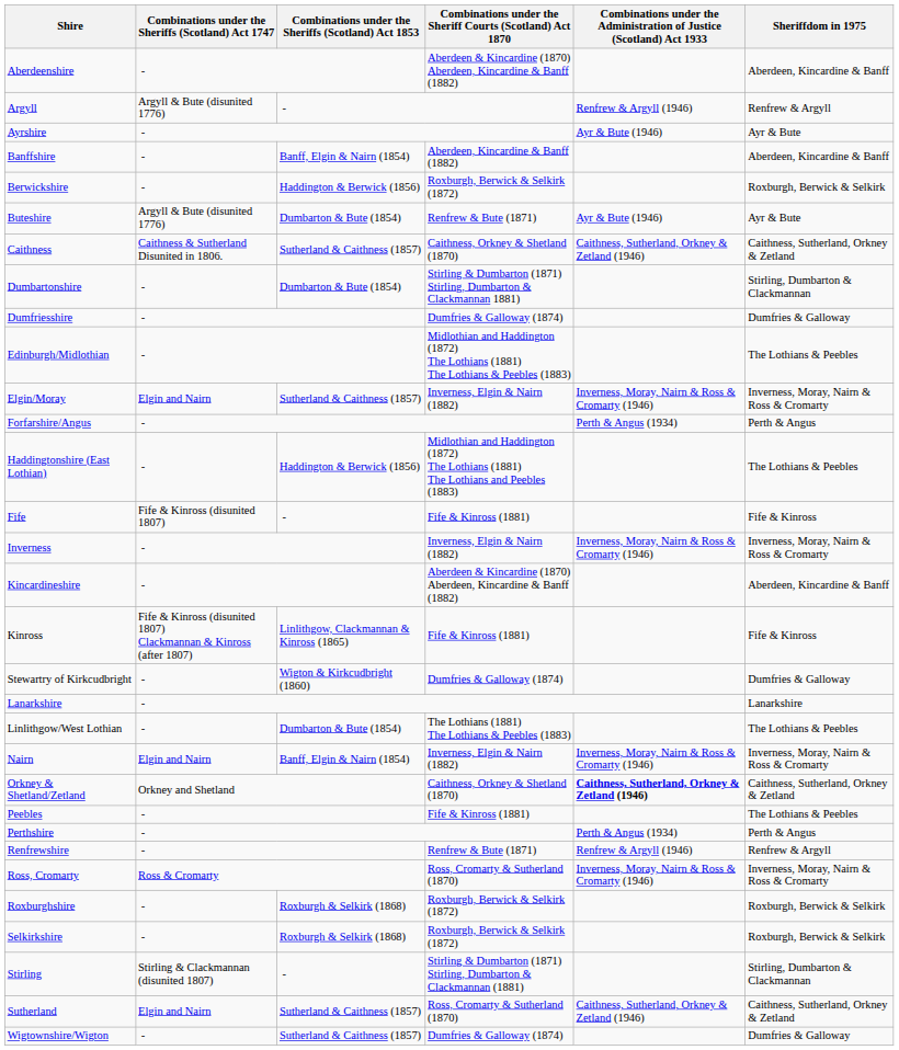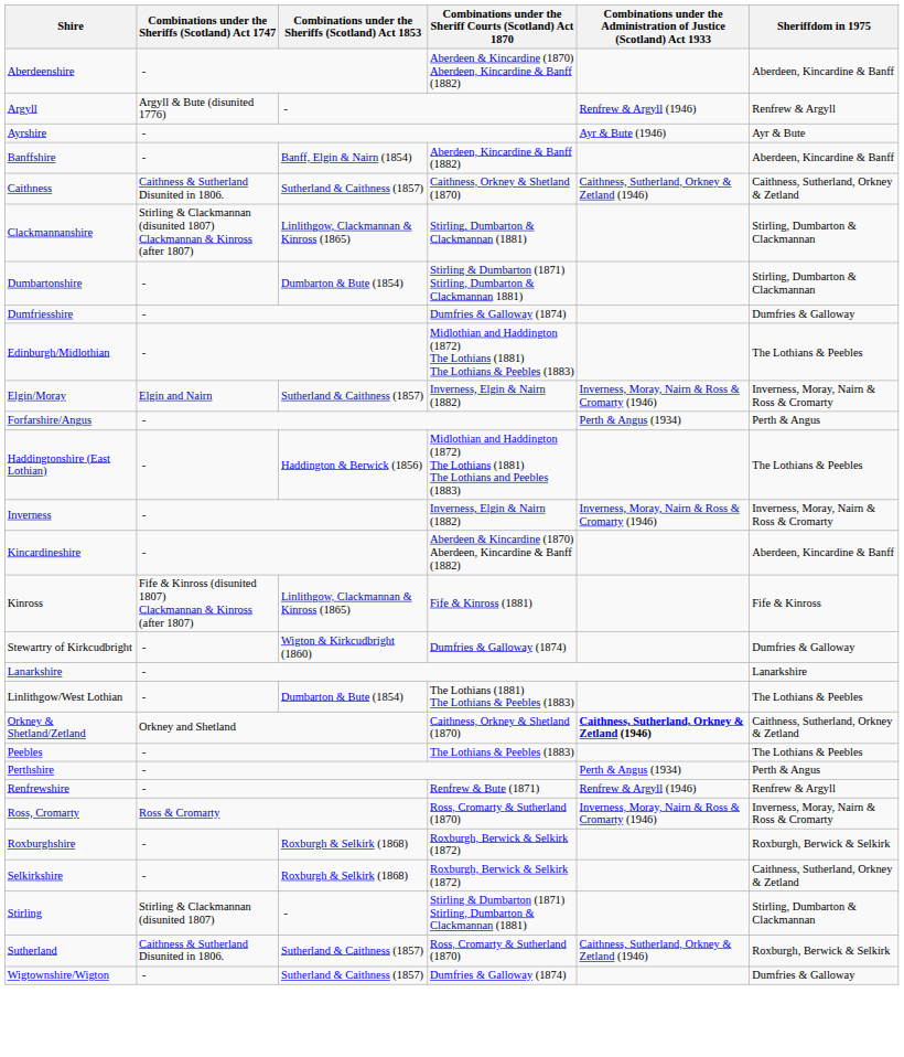 <table class="wikitable sortable">
 <tr>
 <th>Shire</th>
 <th>Combinations under the<br>Sheriffs (Scotland) Act 1747</th>
 <th>Combinations under the<br>Sheriffs (Scotland) Act 1853</th>
 <th>Combinations under the<br>Sheriff Courts (Scotland) Act 1870</th>
 <th>Combinations under the<br>Administration of Justice (Scotland) Act 1933</th>
 <th>Sheriffdom in 1975</th>
 </tr>
 <tr>
 <td><a href='#'>Aberdeenshire</a></td>
 <td colspan=2> - </td>
 <td><a href='#'>Aberdeen & Kincardine</a> (1870)<br><a href='#'>Aberdeen, Kincardine & Banff</a> (1882)</td>
 <td> </td>
 <td>Aberdeen, Kincardine & Banff</td>
 </tr>
 <tr>
 <td><a href='#'>Argyll</a></td>
 <td>Argyll & Bute (disunited 1776)</td>
 <td colspan=2> - </td>
 <td><a href='#'>Renfrew & Argyll</a> (1946)</td>
 <td>Renfrew & Argyll</td>
 </tr>
 <tr>
 <td><a href='#'>Ayrshire</a></td>
 <td colspan=3> - </td>
 <td><a href='#'>Ayr & Bute</a> (1946)</td>
 <td>Ayr & Bute</td>
 </tr>
 <tr>
 <td><a href='#'>Banffshire</a></td>
 <td> - </td>
 <td><a href='#'>Banff, Elgin & Nairn</a> (1854)</td>
 <td><a href='#'>Aberdeen, Kincardine & Banff</a> (1882)</td>
 <td> </td>
 <td>Aberdeen, Kincardine & Banff</td>
 </tr>
 <tr>
-<td><a href='#'>Berwickshire</a></td>
-<td> - </td>
-<td><a href='#'>Haddington & Berwick</a> (1856)</td>
-<td><a href='#'>Roxburgh, Berwick & Selkirk</a> (1872)</td>
-<td> </td>
-<td>Roxburgh, Berwick & Selkirk</td>
-</tr>
-<tr>
-<td><a href='#'>Buteshire</a></td>
-<td>Argyll & Bute (disunited 1776)</td>
-<td><a href='#'>Dumbarton & Bute</a> (1854)</td>
-<td><a href='#'>Renfrew & Bute</a> (1871)</td>
-<td><a href='#'>Ayr & Bute</a> (1946)</td>
-<td>Ayr & Bute</td>
-</tr>
-<tr>
 <td><a href='#'>Caithness</a></td>
 <td><a href='#'>Caithness & Sutherland</a><br>Disunited in 1806.</td>
 <td><a href='#'>Sutherland & Caithness</a> (1857)</td>
 <td><a href='#'>Caithness, Orkney & Shetland</a> (1870)</td>
 <td><a href='#'>Caithness, Sutherland, Orkney & Zetland</a> (1946)</td>
 <td>Caithness, Sutherland, Orkney & Zetland</td>
+</tr>
+<tr>
+<td><a href='#'>Clackmannanshire</a></td>
+<td>Stirling & Clackmannan (disunited 1807)<br><a href='#'>Clackmannan & Kinross</a> (after 1807)</td>
+<td><a href='#'>Linlithgow, Clackmannan & Kinross</a> (1865)</td>
+<td><a href='#'>Stirling, Dumbarton & Clackmannan</a> (1881)</td>
+<td> </td>
+<td>Stirling, Dumbarton & Clackmannan</td>
 </tr>
 <tr>
 <td><a href='#'>Dumbartonshire</a></td>
 <td> - </td>
 <td><a href='#'>Dumbarton & Bute</a> (1854)</td>
 <td><a href='#'>Stirling & Dumbarton</a> (1871)<br><a href='#'>Stirling, Dumbarton & Clackmannan</a> 1881)</td>
 <td> </td>
 <td>Stirling, Dumbarton & Clackmannan</td>
 </tr>
 <tr>
 <td><a href='#'>Dumfriesshire</a></td>
 <td colspan=2> - </td>
 <td><a href='#'>Dumfries & Galloway</a> (1874)</td>
 <td> </td>
 <td>Dumfries & Galloway</td>
 </tr>
 <tr>
 <td><a href='#'>Edinburgh/Midlothian</a></td>
 <td colspan=2> - </td>
 <td data-sort-value=Lothians><a href='#'>Midlothian and Haddington</a> (1872)<br><a href='#'>The Lothians</a> (1881)<br><a href='#'>The Lothians & Peebles</a> (1883)</td>
 <td> </td>
 <td data-sort-value=Lothians>The Lothians & Peebles</td>
 </tr>
 <tr>
 <td><a href='#'>Elgin/Moray</a></td>
 <td><a href='#'>Elgin and Nairn</a></td>
 <td><a href='#'>Sutherland & Caithness</a> (1857)</td>
 <td><a href='#'>Inverness, Elgin & Nairn</a> (1882)</td>
 <td><a href='#'>Inverness, Moray, Nairn & Ross & Cromarty</a> (1946)</td>
 <td>Inverness, Moray, Nairn & Ross & Cromarty</td>
 </tr>
 <tr>
 <td><a href='#'>Forfarshire/Angus</a></td>
 <td colspan=3> - </td>
 <td><a href='#'>Perth & Angus</a> (1934)</td>
 <td>Perth & Angus</td>
 </tr>
 <tr>
 <td><a href='#'>Haddingtonshire (East Lothian)</a></td>
 <td> - </td>
 <td><a href='#'>Haddington & Berwick</a> (1856)</td>
 <td data-sort-value=Lothians><a href='#'>Midlothian and Haddington</a> (1872)<br><a href='#'>The Lothians</a> (1881)<br><a href='#'>The Lothians and Peebles</a> (1883)</td>
 <td> </td>
 <td data-sort-value=Lothians>The Lothians & Peebles</td>
 </tr>
 <tr>
-<td><a href='#'>Fife</a></td>
-<td>Fife & Kinross (disunited 1807)</td>
-<td> - </td>
-<td><a href='#'>Fife & Kinross</a> (1881)</td>
-<td> </td>
-<td>Fife & Kinross</td>
-</tr>
-<tr>
 <td><a href='#'>Inverness</a></td>
 <td colspan=2> - </td>
 <td><a href='#'>Inverness, Elgin & Nairn</a> (1882)</td>
 <td><a href='#'>Inverness, Moray, Nairn & Ross & Cromarty</a> (1946)</td>
 <td>Inverness, Moray, Nairn & Ross & Cromarty</td>
 </tr>
 <tr>
 <td><a href='#'>Kincardineshire</a></td>
 <td colspan=2> - </td>
 <td><a href='#'>Aberdeen & Kincardine</a> (1870) <br>Aberdeen, Kincardine & Banff (1882)</td>
 <td> </td>
 <td>Aberdeen, Kincardine & Banff</td>
 </tr>
 <tr>
 <td>Kinross</td>
 <td>Fife & Kinross (disunited 1807)<br><a href='#'>Clackmannan & Kinross</a> (after 1807)</td>
 <td><a href='#'>Linlithgow, Clackmannan & Kinross</a> (1865)</td>
 <td><a href='#'>Fife & Kinross</a> (1881)</td>
 <td> </td>
 <td>Fife & Kinross</td>
 </tr>
 <tr>
 <td>Stewartry of Kirkcudbright</td>
 <td> - </td>
 <td><a href='#'>Wigton & Kirkcudbright</a> (1860)</td>
 <td><a href='#'>Dumfries & Galloway</a> (1874)</td>
 <td> </td>
 <td>Dumfries & Galloway</td>
 </tr>
 <tr>
 <td><a href='#'>Lanarkshire</a></td>
 <td colspan=4> - </td>
 <td>Lanarkshire</td>
 </tr>
 <tr>
 <td>Linlithgow/West Lothian</td>
 <td> - </td>
 <td><a href='#'>Dumbarton & Bute</a> (1854)</td>
 <td data-sort-value=Lothians>The Lothians (1881)<br><a href='#'>The Lothians & Peebles</a> (1883)</td>
 <td> </td>
 <td data-sort-value=Lothians>The Lothians & Peebles</td>
 </tr>
 <tr>
-<td><a href='#'>Nairn</a></td>
-<td><a href='#'>Elgin and Nairn</a></td>
-<td><a href='#'>Banff, Elgin & Nairn</a> (1854)</td>
-<td><a href='#'>Inverness, Elgin & Nairn</a> (1882)</td>
-<td><a href='#'>Inverness, Moray, Nairn & Ross & Cromarty</a> (1946)</td>
-<td>Inverness, Moray, Nairn & Ross & Cromarty</td>
-</tr>
-<tr>
 <td><a href='#'>Orkney & Shetland/Zetland</a></td>
 <td colspan=2>Orkney and Shetland</td>
 <td><a href='#'>Caithness, Orkney & Shetland</a> (1870)</td>
 <td><strong><a href='#'>Caithness, Sutherland, Orkney & Zetland</a> (1946)</strong></td>
 <td>Caithness, Sutherland, Orkney & Zetland</td>
 </tr>
 <tr>
 <td><a href='#'>Peebles</a></td>
 <td colspan=2> - </td>
-<td><a href='#'>Fife & Kinross</a> (1881)</td>
+<td data-sort-value=Lothians><a href='#'>The Lothians & Peebles</a> (1883)</td>
 <td> </td>
 <td data-sort-value=Lothians>The Lothians & Peebles</td>
 </tr>
 <tr>
 <td><a href='#'>Perthshire</a></td>
 <td colspan=3> - </td>
 <td><a href='#'>Perth & Angus</a> (1934)</td>
 <td>Perth & Angus</td>
 </tr>
 <tr>
 <td><a href='#'>Renfrewshire</a></td>
 <td colspan=2> - </td>
 <td><a href='#'>Renfrew & Bute</a> (1871)</td>
 <td><a href='#'>Renfrew & Argyll</a> (1946)</td>
 <td>Renfrew & Argyll</td>
 </tr>
 <tr>
 <td><a href='#'>Ross, Cromarty</a></td>
 <td colspan=2><a href='#'>Ross & Cromarty</a></td>
 <td><a href='#'>Ross, Cromarty & Sutherland</a> (1870)</td>
 <td><a href='#'>Inverness, Moray, Nairn & Ross & Cromarty</a> (1946)</td>
 <td>Inverness, Moray, Nairn & Ross & Cromarty</td>
 </tr>
 <tr>
 <td><a href='#'>Roxburghshire</a></td>
 <td> - </td>
 <td><a href='#'>Roxburgh & Selkirk</a> (1868)</td>
 <td><a href='#'>Roxburgh, Berwick & Selkirk</a> (1872)</td>
 <td> </td>
 <td>Roxburgh, Berwick & Selkirk</td>
 </tr>
 <tr>
 <td><a href='#'>Selkirkshire</a></td>
 <td> - </td>
 <td><a href='#'>Roxburgh & Selkirk</a> (1868)</td>
 <td><a href='#'>Roxburgh, Berwick & Selkirk</a> (1872)</td>
 <td> </td>
-<td>Roxburgh, Berwick & Selkirk</td>
+<td Sheriff of Caithness>Caithness, Sutherland, Orkney & Zetland</td>
 </tr>
 <tr>
 <td><a href='#'>Stirling</a></td>
 <td>Stirling & Clackmannan (disunited 1807)</td>
 <td> - </td>
 <td><a href='#'>Stirling & Dumbarton</a> (1871)<br><a href='#'>Stirling, Dumbarton & Clackmannan</a> (1881)</td>
 <td> </td>
 <td>Stirling, Dumbarton & Clackmannan</td>
 </tr>
 <tr>
 <td><a href='#'>Sutherland</a></td>
-<td><a href='#'>Elgin and Nairn</a></td>
+<td><a href='#'>Caithness & Sutherland</a><br>Disunited in 1806.</td>
 <td><a href='#'>Sutherland & Caithness</a> (1857)</td>
 <td><a href='#'>Ross, Cromarty & Sutherland</a> (1870)</td>
 <td><a href='#'>Caithness, Sutherland, Orkney & Zetland</a> (1946)</td>
-<td Sheriff of Caithness>Caithness, Sutherland, Orkney & Zetland</td>
+<td>Roxburgh, Berwick & Selkirk</td>
 </tr>
 <tr>
 <td><a href='#'>Wigtownshire/Wigton</a></td>
 <td> - </td>
 <td><a href='#'>Sutherland & Caithness</a> (1857)</td>
 <td><a href='#'>Dumfries & Galloway</a> (1874)</td>
 <td> </td>
 <td>Dumfries & Galloway</td>
 </tr>
 </table>
